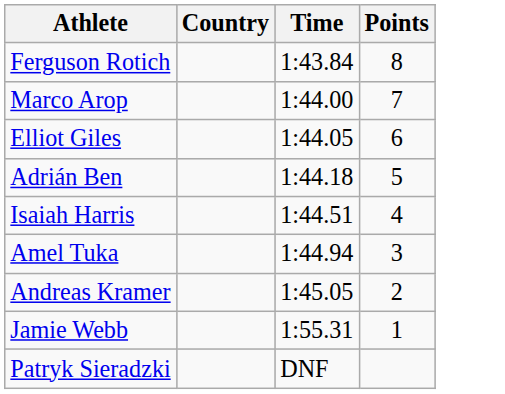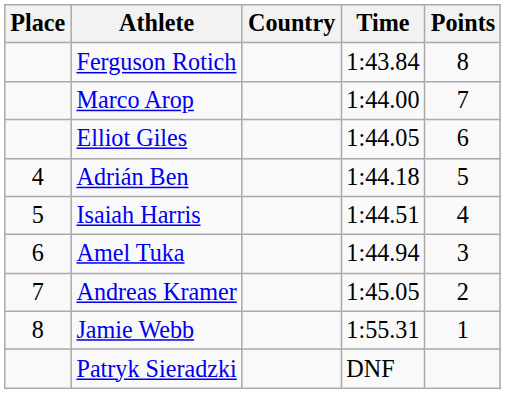 <table class="wikitable">
 <tr>
+<th>Place</th>
 <th>Athlete</th>
 <th>Country</th>
 <th>Time</th>
 <th>Points</th>
 </tr>
 <tr>
+<td align=center></td>
 <td><a href='#'>Ferguson Rotich</a></td>
 <td></td>
 <td>1:43.84</td>
 <td align=center>8</td>
 </tr>
 <tr>
+<td align=center></td>
 <td><a href='#'>Marco Arop</a></td>
 <td></td>
 <td>1:44.00</td>
 <td align=center>7</td>
 </tr>
 <tr>
+<td align=center></td>
 <td><a href='#'>Elliot Giles</a></td>
 <td></td>
 <td>1:44.05</td>
 <td align=center>6</td>
 </tr>
 <tr>
+<td align=center>4</td>
 <td><a href='#'>Adrián Ben</a></td>
 <td></td>
 <td>1:44.18</td>
 <td align=center>5</td>
 </tr>
 <tr>
+<td align=center>5</td>
 <td><a href='#'>Isaiah Harris</a></td>
 <td></td>
 <td>1:44.51</td>
 <td align=center>4</td>
 </tr>
 <tr>
+<td align=center>6</td>
 <td><a href='#'>Amel Tuka</a></td>
 <td></td>
 <td>1:44.94</td>
 <td align=center>3</td>
 </tr>
 <tr>
+<td align=center>7</td>
 <td><a href='#'>Andreas Kramer</a></td>
 <td></td>
 <td>1:45.05</td>
 <td align=center>2</td>
 </tr>
 <tr>
+<td align=center>8</td>
 <td><a href='#'>Jamie Webb</a></td>
 <td></td>
 <td>1:55.31</td>
 <td align=center>1</td>
 </tr>
 <tr>
+<td align=center></td>
 <td><a href='#'>Patryk Sieradzki</a></td>
 <td></td>
 <td>DNF</td>
 <td align=center></td>
 </tr>
 </table>
